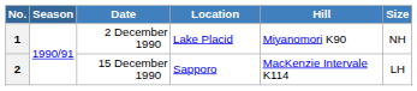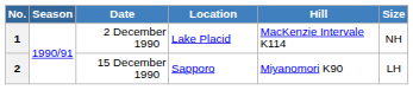 <table class="wikitable sortable" style="font-size:86%; line-height:15px; text-align:left; border:grey solid 1px; border-collapse:collapse; background:#ffffff;">
 <tr style="background:#efefef;">
 <th style="background-color:#369; color:white; width:10px;">No.</th>
 <th style="background-color:#369; color:white;  width:30px;">Season</th>
 <th style="background-color:#4180be; color:white; width:105px;">Date</th>
 <th style="background-color:#4180be; color:white; width:100px;">Location</th>
 <th style="background-color:#4180be; color:white; width:140px;">Hill</th>
 <th style="background-color:#4180be; color:white; width:25px;">Size</th>
 </tr>
 <tr>
 <th scope=row style="text-align:center;">1</th>
 <td align=center rowspan=2><a href='#'>1990/91</a></td>
 <td align=right>2 December 1990  </td>
 <td> <a href='#'>Lake Placid</a></td>
-<td><a href='#'>Miyanomori</a> K90</td>
+<td><a href='#'>MacKenzie Intervale</a> K114</td>
 <td align=center>NH</td>
 </tr>
 <tr>
 <th scope=row style="text-align:center;">2</th>
 <td align=right>15 December 1990  </td>
 <td> <a href='#'>Sapporo</a></td>
-<td><a href='#'>MacKenzie Intervale</a> K114</td>
+<td><a href='#'>Miyanomori</a> K90</td>
 <td align=center>LH</td>
 </tr>
 </table>
